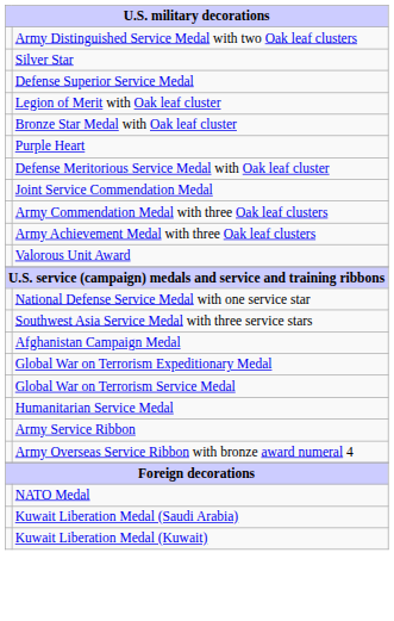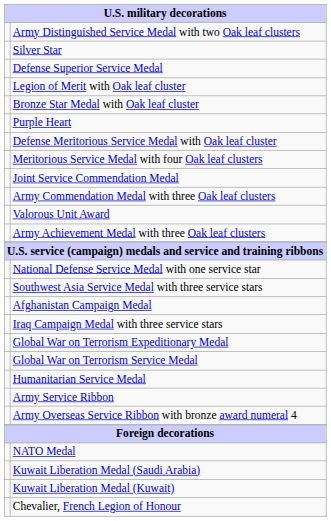 <table class="wikitable">
 <tr style="background:#ccccff;" align=center>
 <td colspan=2><strong>U.S. military decorations</strong></td>
 </tr>
 <tr>
 <td align=center></td>
 <td><a href='#'>Army Distinguished Service Medal</a> with two <a href='#'>Oak leaf clusters</a></td>
 </tr>
 <tr>
 <td align=center></td>
 <td><a href='#'>Silver Star</a></td>
 </tr>
 <tr>
 <td align=center></td>
 <td><a href='#'>Defense Superior Service Medal</a></td>
 </tr>
 <tr>
 <td align=center></td>
 <td><a href='#'>Legion of Merit</a> with <a href='#'>Oak leaf cluster</a></td>
 </tr>
 <tr>
 <td align=center></td>
 <td><a href='#'>Bronze Star Medal</a> with <a href='#'>Oak leaf cluster</a></td>
 </tr>
 <tr>
 <td align=center></td>
 <td><a href='#'>Purple Heart</a></td>
 </tr>
 <tr>
 <td align=center></td>
 <td><a href='#'>Defense Meritorious Service Medal</a> with <a href='#'>Oak leaf cluster</a></td>
 </tr>
 <tr>
 <td align=center></td>
+<td><a href='#'>Meritorious Service Medal</a> with four <a href='#'>Oak leaf clusters</a></td>
+</tr>
+<tr>
+<td align=center></td>
 <td><a href='#'>Joint Service Commendation Medal</a></td>
 </tr>
 <tr>
 <td align=center></td>
 <td><a href='#'>Army Commendation Medal</a> with three <a href='#'>Oak leaf clusters</a></td>
 </tr>
 <tr>
 <td align=center></td>
-<td><a href='#'>Army Achievement Medal</a> with three <a href='#'>Oak leaf clusters</a></td>
+<td><a href='#'>Valorous Unit Award</a></td>
 </tr>
 <tr>
 <td align=center></td>
-<td><a href='#'>Valorous Unit Award</a></td>
+<td><a href='#'>Army Achievement Medal</a> with three <a href='#'>Oak leaf clusters</a></td>
 </tr>
 <tr>
 </tr>
 <tr style="background:#ccccff;" align=center>
 <td colspan=2><strong>U.S. service (campaign) medals and service and training ribbons</strong></td>
 </tr>
 <tr>
 <td align=center></td>
 <td><a href='#'>National Defense Service Medal</a> with one service star</td>
 </tr>
 <tr>
 <td align=center></td>
 <td><a href='#'>Southwest Asia Service Medal</a> with three service stars</td>
 </tr>
 <tr>
 <td align=center></td>
 <td><a href='#'>Afghanistan Campaign Medal</a></td>
+</tr>
+<tr>
+<td align=center></td>
+<td><a href='#'>Iraq Campaign Medal</a> with three service stars</td>
 </tr>
 <tr>
 <td align=center></td>
 <td><a href='#'>Global War on Terrorism Expeditionary Medal</a></td>
 </tr>
 <tr>
 <td align=center></td>
 <td><a href='#'>Global War on Terrorism Service Medal</a></td>
 </tr>
 <tr>
 <td align=center></td>
 <td><a href='#'>Humanitarian Service Medal</a></td>
 </tr>
 <tr>
 <td align=center></td>
 <td><a href='#'>Army Service Ribbon</a></td>
 </tr>
 <tr>
 <td align=center><span></span></td>
 <td><a href='#'>Army Overseas Service Ribbon</a> with bronze <a href='#'>award numeral</a> 4</td>
 </tr>
 <tr>
 </tr>
 <tr style="background:#ccccff;" align=center>
 <td colspan=2><strong>Foreign decorations</strong></td>
 </tr>
 <tr>
 <td align=center></td>
 <td><a href='#'>NATO Medal</a></td>
 </tr>
 <tr>
 <td align=center></td>
 <td><a href='#'>Kuwait Liberation Medal (Saudi Arabia)</a></td>
 </tr>
 <tr>
 <td align=center></td>
 <td><a href='#'>Kuwait Liberation Medal (Kuwait)</a></td>
 </tr>
+<tr>
+<td></td>
+<td>Chevalier, <a href='#'>French Legion of Honour</a></td>
+</tr>
 </table>
